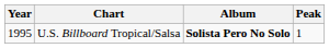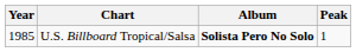 <table class="wikitable">
 <tr>
 <th>Year</th>
 <th>Chart</th>
 <th>Album</th>
 <th>Peak</th>
 </tr>
 <tr>
-<td>1995</td>
+<td>1985</td>
 <td>U.S. <em>Billboard</em> Tropical/Salsa</td>
 <td><strong>Solista Pero No Solo</strong></td>
 <td>1</td>
 </tr>
 </table>
